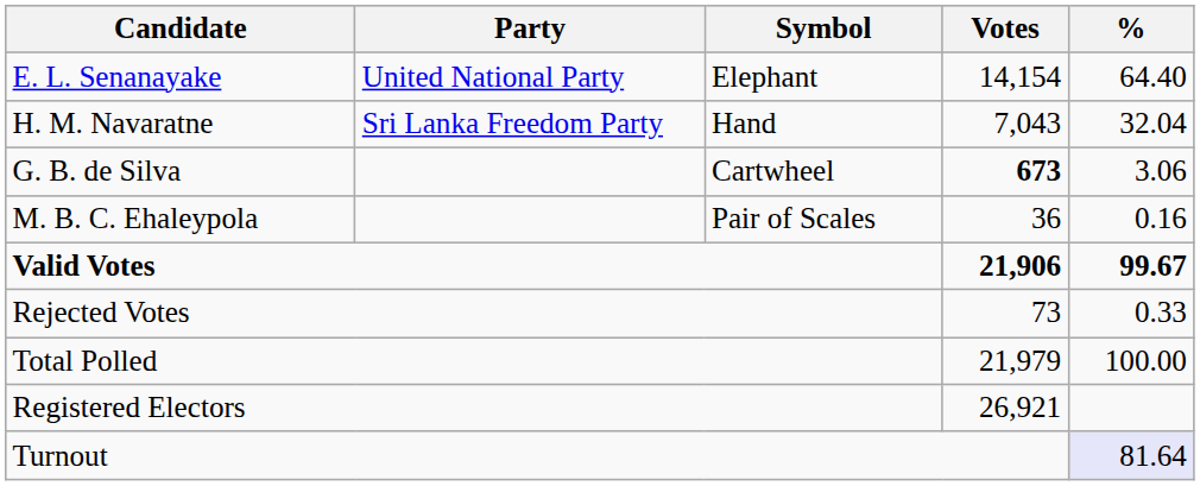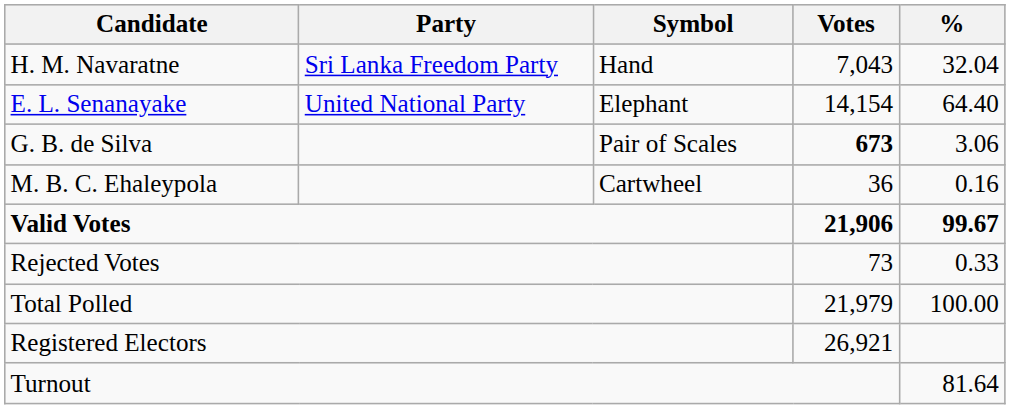 <table class="wikitable" border="1" style="text-align:right;">
 <tr>
 <th align=left width="180">Candidate</th>
 <th align=left width="180">Party</th>
 <th align=left width="120">Symbol</th>
 <th align=left width="60">Votes</th>
 <th align=left width="60">%</th>
 </tr>
 <tr>
+<td align=left>H. M. Navaratne</td>
+<td align=left><a href='#'>Sri Lanka Freedom Party</a></td>
+<td align=left>Hand</td>
+<td align=right>7,043</td>
+<td align=right>32.04</td>
+</tr>
+<tr>
 <td align=left><a href='#'>E. L. Senanayake</a></td>
 <td align=left><a href='#'>United National Party</a></td>
 <td align=left>Elephant</td>
 <td align=right>14,154</td>
 <td align=right>64.40</td>
 </tr>
 <tr>
-<td align=left>H. M. Navaratne</td>
-<td align=left><a href='#'>Sri Lanka Freedom Party</a></td>
-<td align=left>Hand</td>
-<td align=right>7,043</td>
-<td align=right>32.04</td>
-</tr>
-<tr>
 <td align=left>G. B. de Silva</td>
 <td align=left></td>
-<td align=left>Cartwheel</td>
+<td align=left>Pair of Scales</td>
 <td><strong>673</strong></td>
 <td>3.06</td>
 </tr>
 <tr>
 <td align=left>M. B. C. Ehaleypola</td>
 <td align=left></td>
-<td align=left>Pair of Scales</td>
+<td align=left>Cartwheel</td>
 <td>36</td>
 <td>0.16</td>
 </tr>
 <tr>
 <td align=left colspan=3><strong>Valid Votes</strong></td>
 <td><strong>21,906</strong></td>
 <td><strong>99.67</strong></td>
 </tr>
 <tr>
 <td align=left colspan=3>Rejected Votes</td>
 <td>73</td>
 <td>0.33</td>
 </tr>
 <tr>
 <td align=left colspan=3>Total Polled</td>
 <td>21,979</td>
 <td>100.00</td>
 </tr>
 <tr>
 <td align=left colspan=3>Registered Electors</td>
 <td>26,921</td>
 <td></td>
 </tr>
 <tr>
 <td align=left colspan=4>Turnout</td>
-<td style="background: lavender;">81.64</td>
+<td>81.64</td>
 </tr>
 </table>
